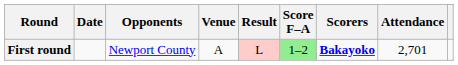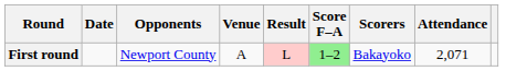 <table class="wikitable plainrowheaders sortable" style="text-align:center">
 <tr>
 <th scope="col">Round</th>
 <th scope="col">Date</th>
 <th scope="col">Opponents</th>
 <th scope="col">Venue</th>
 <th scope="col">Result</th>
 <th scope="col">Score<br>F–A</th>
 <th scope="col" class="unsortable">Scorers</th>
 <th scope="col">Attendance</th>
 <th scope=col class=unsortable></th>
 </tr>
 <tr>
 <th scope="row">First round</th>
 <td align="left"></td>
 <td align="left"><a href='#'>Newport County</a></td>
 <td>A</td>
 <td style="background-color:#FFCCCC">L</td>
 <td style="background: lightgreen;">1–2</td>
-<td align="left"><strong><a href='#'>Bakayoko</a></strong></td>
-<td>2,701</td>
+<td align="left"><a href='#'>Bakayoko</a></td>
+<td>2,071</td>
 <td></td>
 </tr>
 </table>
